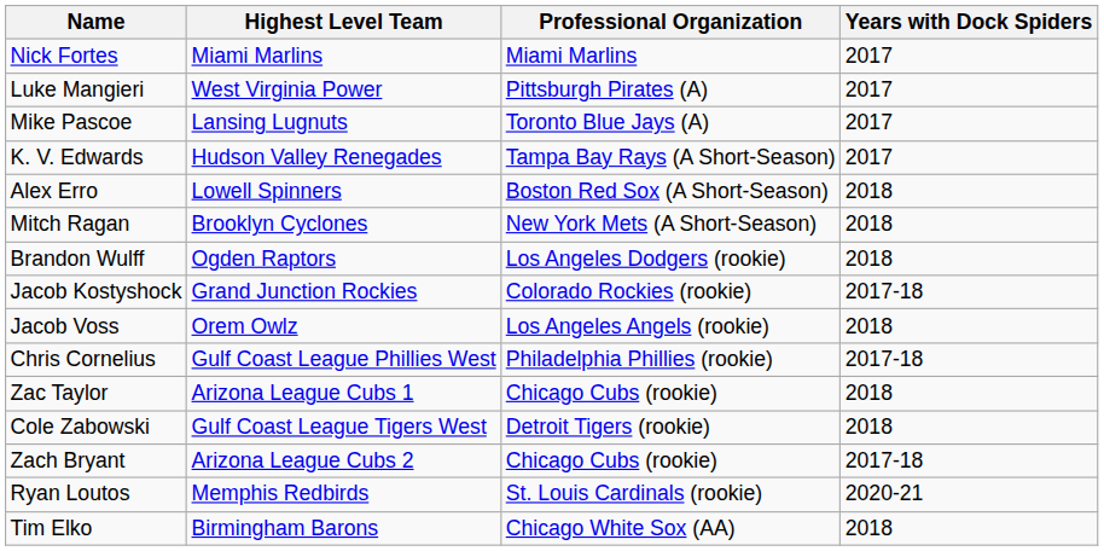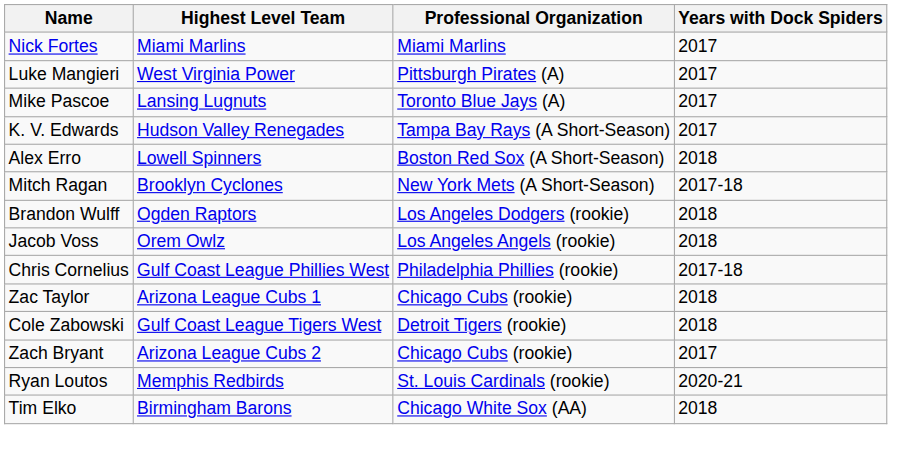 <table class="wikitable sortable">
 <tr>
 <th>Name</th>
 <th>Highest Level Team</th>
 <th>Professional Organization</th>
 <th>Years with Dock Spiders</th>
 </tr>
 <tr>
 <td><a href='#'>Nick Fortes</a></td>
 <td><a href='#'>Miami Marlins</a></td>
 <td><a href='#'>Miami Marlins</a></td>
 <td>2017</td>
 </tr>
 <tr>
 <td>Luke Mangieri</td>
 <td><a href='#'>West Virginia Power</a></td>
 <td><a href='#'>Pittsburgh Pirates</a> (A)</td>
 <td>2017</td>
 </tr>
 <tr>
 <td>Mike Pascoe</td>
 <td><a href='#'>Lansing Lugnuts</a></td>
 <td><a href='#'>Toronto Blue Jays</a> (A)</td>
 <td>2017</td>
 </tr>
 <tr>
 <td>K. V. Edwards</td>
 <td><a href='#'>Hudson Valley Renegades</a></td>
 <td><a href='#'>Tampa Bay Rays</a> (A Short-Season)</td>
 <td>2017</td>
 </tr>
 <tr>
 <td>Alex Erro</td>
 <td><a href='#'>Lowell Spinners</a></td>
 <td><a href='#'>Boston Red Sox</a> (A Short-Season)</td>
 <td>2018</td>
 </tr>
 <tr>
 <td>Mitch Ragan</td>
 <td><a href='#'>Brooklyn Cyclones</a></td>
 <td><a href='#'>New York Mets</a> (A Short-Season)</td>
-<td>2018</td>
+<td>2017-18</td>
 </tr>
 <tr>
 <td>Brandon Wulff</td>
 <td><a href='#'>Ogden Raptors</a></td>
 <td><a href='#'>Los Angeles Dodgers</a> (rookie)</td>
 <td>2018</td>
-</tr>
-<tr>
-<td>Jacob Kostyshock</td>
-<td><a href='#'>Grand Junction Rockies</a></td>
-<td><a href='#'>Colorado Rockies</a> (rookie)</td>
-<td>2017-18</td>
 </tr>
 <tr>
 <td>Jacob Voss</td>
 <td><a href='#'>Orem Owlz</a></td>
 <td><a href='#'>Los Angeles Angels</a> (rookie)</td>
 <td>2018</td>
 </tr>
 <tr>
 <td>Chris Cornelius</td>
 <td><a href='#'>Gulf Coast League Phillies West</a></td>
 <td><a href='#'>Philadelphia Phillies</a> (rookie)</td>
 <td>2017-18</td>
 </tr>
 <tr>
 <td>Zac Taylor</td>
 <td><a href='#'>Arizona League Cubs 1</a></td>
 <td><a href='#'>Chicago Cubs</a> (rookie)</td>
 <td>2018</td>
 </tr>
 <tr>
 <td>Cole Zabowski</td>
 <td><a href='#'>Gulf Coast League Tigers West</a></td>
 <td><a href='#'>Detroit Tigers</a> (rookie)</td>
 <td>2018</td>
 </tr>
 <tr>
 <td>Zach Bryant</td>
 <td><a href='#'>Arizona League Cubs 2</a></td>
 <td><a href='#'>Chicago Cubs</a> (rookie)</td>
-<td>2017-18</td>
+<td>2017</td>
 </tr>
 <tr>
 <td>Ryan Loutos</td>
 <td><a href='#'>Memphis Redbirds</a></td>
 <td><a href='#'>St. Louis Cardinals</a> (rookie)</td>
 <td>2020-21</td>
 </tr>
 <tr>
 <td>Tim Elko</td>
 <td><a href='#'>Birmingham Barons</a></td>
 <td><a href='#'>Chicago White Sox</a> (AA)</td>
 <td>2018</td>
 </tr>
 </table>
